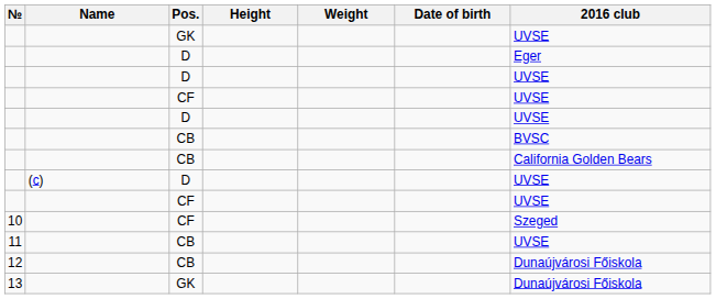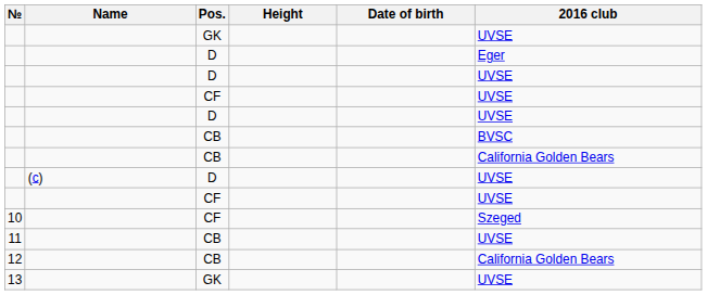 <table class="wikitable sortable" style="font-size:100%; text-align:center;">
 <tr>
 <th>№</th>
 <th style="width:15em">Name</th>
 <th>Pos.</th>
 <th style="width:9em">Height</th>
-<th style="width:9em">Weight</th>
 <th style="width:12em">Date of birth</th>
 <th style="width:20em">2016 club</th>
 </tr>
 <tr>
 <td></td>
 <td style="text-align:left;"></td>
 <td>GK</td>
-<td></td>
 <td></td>
 <td style="text-align:right;"></td>
 <td style="text-align:left;"> <a href='#'>UVSE</a></td>
 </tr>
 <tr>
 <td></td>
 <td style="text-align:left;"></td>
 <td>D</td>
 <td></td>
-<td></td>
 <td style="text-align:right;"></td>
 <td style="text-align:left;"> <a href='#'>Eger</a></td>
 </tr>
 <tr>
 <td></td>
 <td style="text-align:left;"></td>
 <td>D</td>
-<td></td>
 <td></td>
 <td style="text-align:right;"></td>
 <td style="text-align:left;"> <a href='#'>UVSE</a></td>
 </tr>
 <tr>
 <td></td>
 <td style="text-align:left;"></td>
 <td>CF</td>
 <td></td>
-<td></td>
 <td style="text-align:right;"></td>
 <td style="text-align:left;"> <a href='#'>UVSE</a></td>
 </tr>
 <tr>
 <td></td>
 <td style="text-align:left;"></td>
 <td>D</td>
-<td></td>
 <td></td>
 <td style="text-align:right;"></td>
 <td style="text-align:left;"> <a href='#'>UVSE</a></td>
 </tr>
 <tr>
 <td></td>
 <td style="text-align:left;"></td>
 <td>CB</td>
 <td></td>
-<td></td>
 <td style="text-align:right;"></td>
 <td style="text-align:left;"> <a href='#'>BVSC</a></td>
 </tr>
 <tr>
 <td></td>
 <td style="text-align:left;"></td>
 <td>CB</td>
-<td></td>
 <td></td>
 <td style="text-align:right;"></td>
 <td style="text-align:left;"> <a href='#'>California Golden Bears</a></td>
 </tr>
 <tr>
 <td></td>
 <td style="text-align:left;"> (<a href='#'>c</a>)</td>
 <td>D</td>
 <td></td>
-<td></td>
 <td style="text-align:right;"></td>
 <td style="text-align:left;"> <a href='#'>UVSE</a></td>
 </tr>
 <tr>
 <td></td>
 <td style="text-align:left;"></td>
 <td>CF</td>
-<td></td>
 <td></td>
 <td style="text-align:right;"></td>
 <td style="text-align:left;"> <a href='#'>UVSE</a></td>
 </tr>
 <tr>
 <td>10</td>
 <td style="text-align:left;"></td>
 <td>CF</td>
 <td></td>
-<td></td>
 <td style="text-align:right;"></td>
 <td style="text-align:left;"> <a href='#'>Szeged</a></td>
 </tr>
 <tr>
 <td>11</td>
 <td style="text-align:left;"></td>
 <td>CB</td>
-<td></td>
 <td></td>
 <td style="text-align:right;"></td>
 <td style="text-align:left;"> <a href='#'>UVSE</a></td>
 </tr>
 <tr>
 <td>12</td>
 <td style="text-align:left;"></td>
 <td>CB</td>
 <td></td>
-<td></td>
 <td style="text-align:right;"></td>
-<td style="text-align:left;"> <a href='#'>Dunaújvárosi Főiskola</a></td>
+<td style="text-align:left;"> <a href='#'>California Golden Bears</a></td>
 </tr>
 <tr>
 <td>13</td>
 <td style="text-align:left;"></td>
 <td>GK</td>
 <td></td>
-<td></td>
 <td style="text-align:right;"></td>
-<td style="text-align:left;"> <a href='#'>Dunaújvárosi Főiskola</a></td>
+<td style="text-align:left;"> <a href='#'>UVSE</a></td>
 </tr>
 </table>
